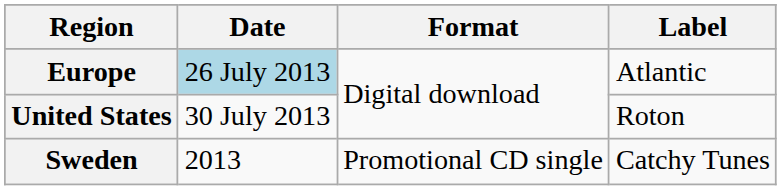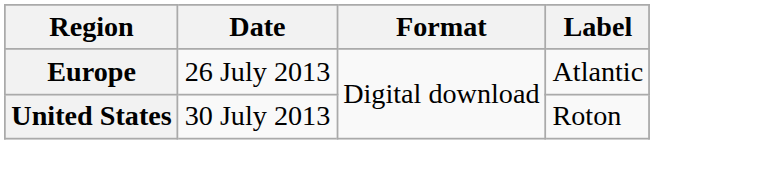 <table class="wikitable plainrowheaders unsortable">
 <tr>
 <th>Region</th>
 <th>Date</th>
 <th>Format</th>
 <th>Label</th>
 </tr>
 <tr>
 <th scope="row">Europe</th>
-<td style="background: lightblue;">26 July 2013</td>
+<td>26 July 2013</td>
 <td rowspan="2">Digital download</td>
 <td>Atlantic</td>
 </tr>
 <tr>
 <th scope="row">United States</th>
 <td>30 July 2013</td>
 <td>Roton</td>
 </tr>
-<tr>
-<th scope="row">Sweden</th>
-<td>2013</td>
-<td>Promotional CD single</td>
-<td>Catchy Tunes</td>
-</tr>
 </table>
